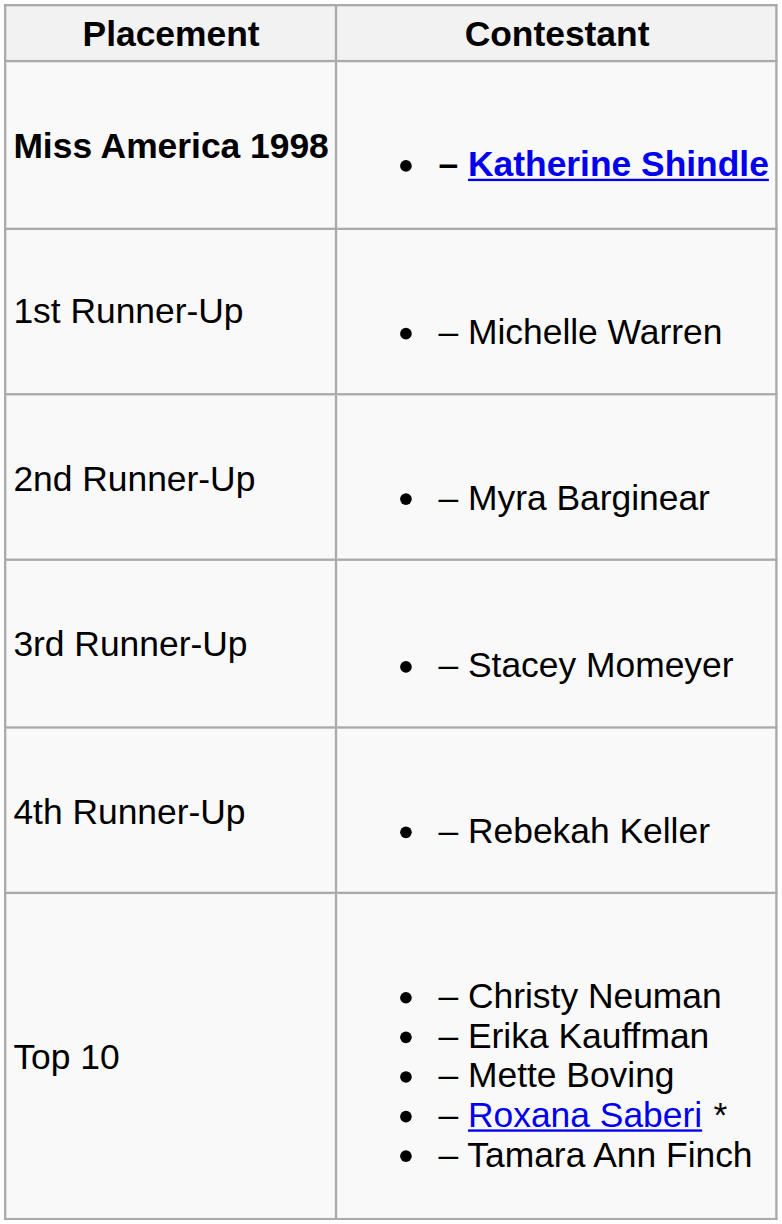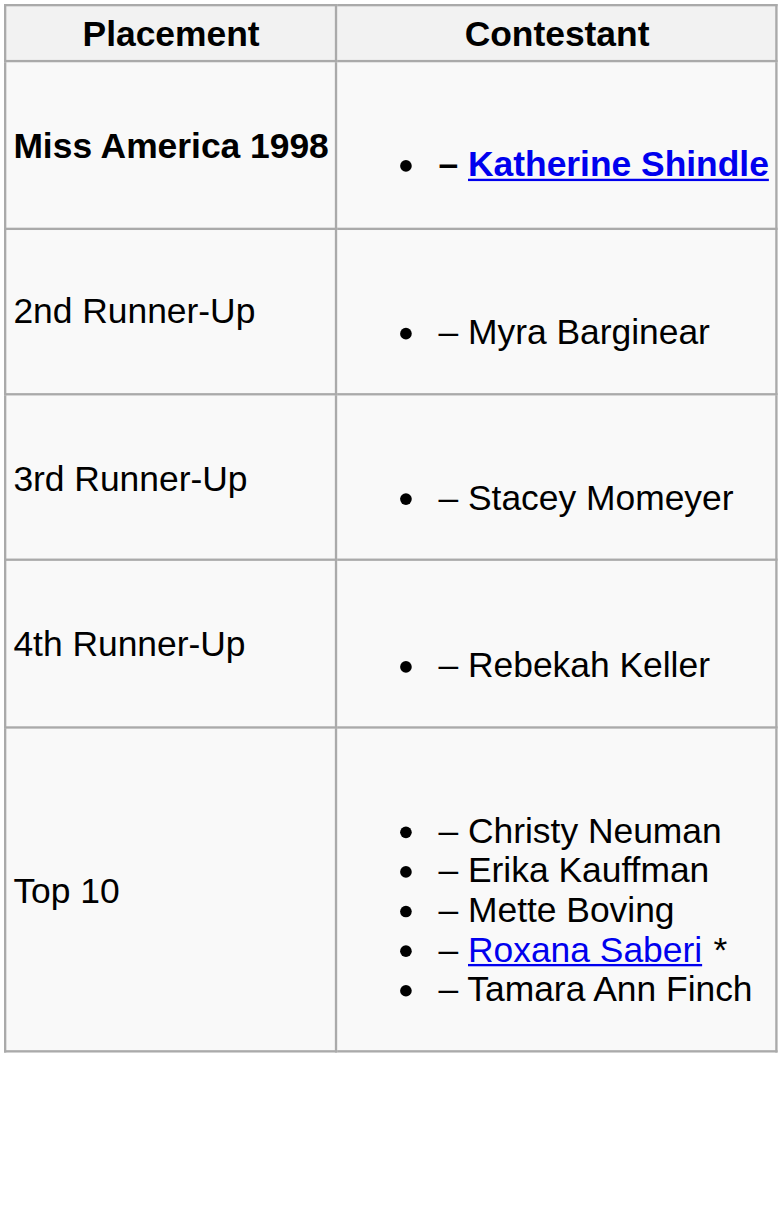 <table class="wikitable sortable" style="font-size: 95%;">
 <tr>
 <th>Placement</th>
 <th>Contestant</th>
 </tr>
 <tr>
 <td><strong>Miss America 1998</strong></td>
 <td><br><ul><li><strong> – <a href='#'>Katherine Shindle</a></strong></li></ul></td>
-</tr>
-<tr>
-<td>1st Runner-Up</td>
-<td><br><ul><li> – Michelle Warren</li></ul></td>
 </tr>
 <tr>
 <td>2nd Runner-Up</td>
 <td><br><ul><li> – Myra Barginear</li></ul></td>
 </tr>
 <tr>
 <td>3rd Runner-Up</td>
 <td><br><ul><li> – Stacey Momeyer</li></ul></td>
 </tr>
 <tr>
 <td>4th Runner-Up</td>
 <td><br><ul><li> – Rebekah Keller</li></ul></td>
 </tr>
 <tr>
 <td>Top 10</td>
 <td><br><ul><li> – Christy Neuman</li><li> – Erika Kauffman</li><li> – Mette Boving</li><li> – <a href='#'>Roxana Saberi</a> <em>*</em></li><li> – Tamara Ann Finch</li></ul></td>
 </tr>
 </table>
